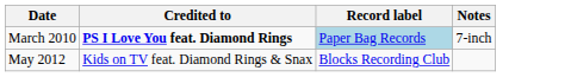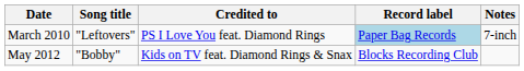 <table class="wikitable">
 <tr>
 <th>Date</th>
+<th><strong>Song title</strong></th>
 <th>Credited to</th>
 <th><strong>Record label</strong></th>
 <th>Notes</th>
 </tr>
 <tr>
 <td>March 2010</td>
-<td><strong><a href='#'>PS I Love You</a> feat. Diamond Rings</strong></td>
+<td>"Leftovers"</td>
+<td><a href='#'>PS I Love You</a> feat. Diamond Rings</td>
 <td style="background: lightblue;"><a href='#'>Paper Bag Records</a></td>
 <td>7-inch</td>
 </tr>
 <tr>
 <td>May 2012</td>
+<td>"Bobby"</td>
 <td><a href='#'>Kids on TV</a> feat. Diamond Rings & Snax</td>
 <td><a href='#'>Blocks Recording Club</a></td>
 <td></td>
 </tr>
 </table>
